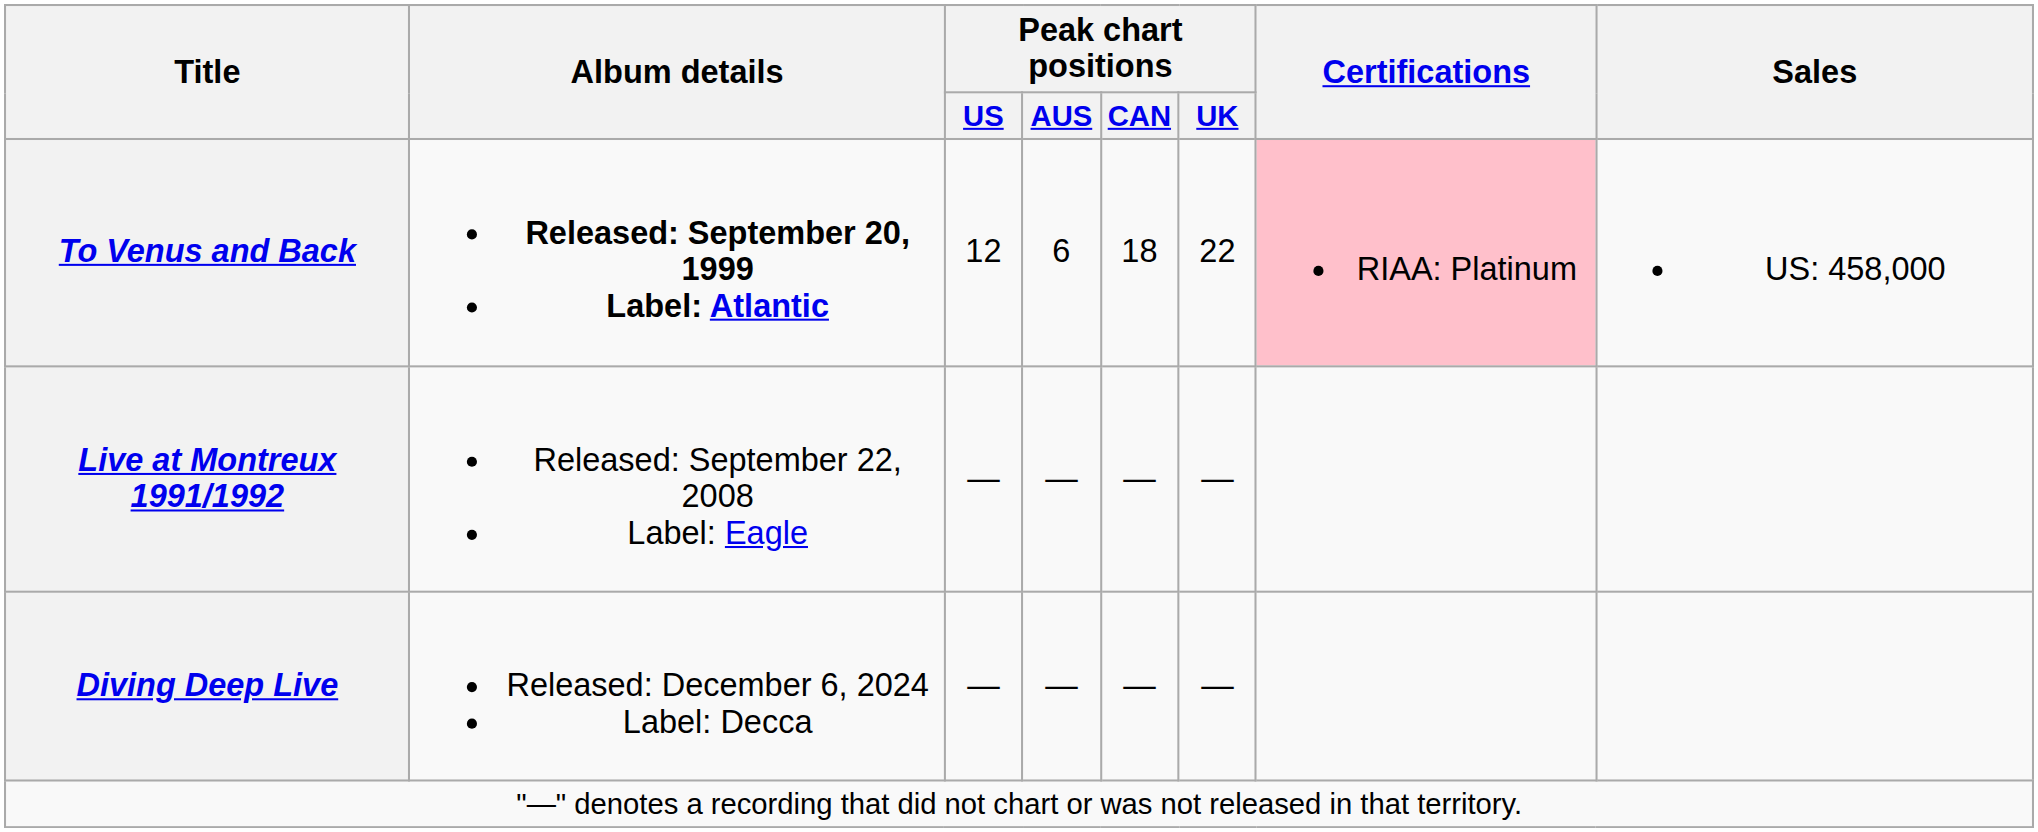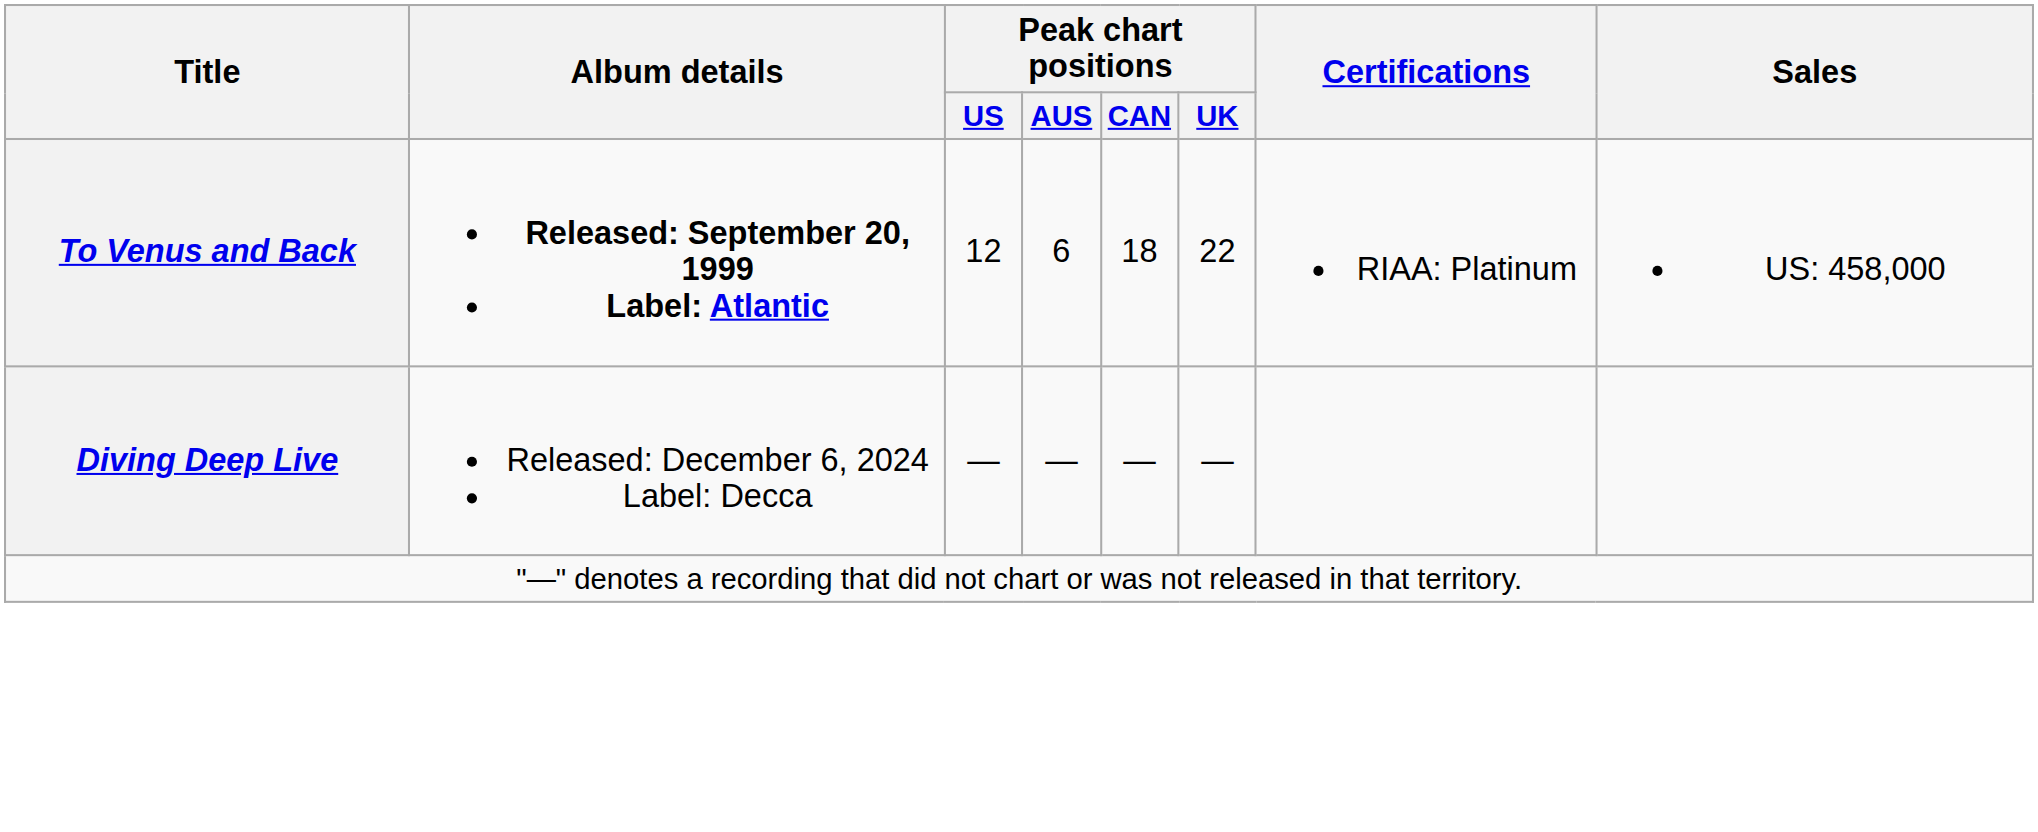 <table class="wikitable plainrowheaders" style="text-align:center;">
 <tr>
 <th scope="col" rowspan="2" style="width:12em;">Title</th>
 <th scope="col" rowspan="2" style="width:16em;">Album details</th>
 <th scope="col" colspan="4">Peak chart positions</th>
 <th scope="col" rowspan="2" style="width:10em;"><a href='#'>Certifications</a></th>
 <th scope="col" rowspan="2" style="width:13em;">Sales</th>
 </tr>
 <tr>
 <th scope="col" style="width:2.2em;font-size:90%;"><a href='#'>US</a><br></th>
 <th scope="col" style="width:2.2em;font-size:90%;"><a href='#'>AUS</a><br></th>
 <th scope="col" style="width:2.2em;font-size:90%;"><a href='#'>CAN</a><br></th>
 <th scope="col" style="width:2.2em;font-size:90%;"><a href='#'>UK</a><br></th>
 </tr>
 <tr>
 <th scope="row"><em><a href='#'>To Venus and Back</a></em></th>
 <td><strong><br><ul><li>Released: September 20, 1999</li><li>Label: <a href='#'>Atlantic</a></li></ul></strong></td>
 <td>12</td>
 <td>6</td>
 <td>18</td>
 <td>22</td>
-<td style="background: pink;"><br><ul><li>RIAA: Platinum</li></ul></td>
+<td><br><ul><li>RIAA: Platinum</li></ul></td>
 <td><br><ul><li>US: 458,000</li></ul></td>
-</tr>
-<tr>
-<th scope="row"><em><a href='#'>Live at Montreux 1991/1992</a></em></th>
-<td><br><ul><li>Released: September 22, 2008</li><li>Label: <a href='#'>Eagle</a></li></ul></td>
-<td>—</td>
-<td>—</td>
-<td>—</td>
-<td>—</td>
-<td></td>
-<td></td>
 </tr>
 <tr>
 <th scope="row"><em><a href='#'>Diving Deep Live</a></em></th>
 <td><br><ul><li>Released: December 6, 2024</li><li>Label: Decca</li></ul></td>
 <td>—</td>
 <td>—</td>
 <td>—</td>
 <td>—</td>
 <td></td>
 </tr>
 <tr>
 <td colspan="8" style="font-size:90%">"—" denotes a recording that did not chart or was not released in that territory.</td>
 </tr>
 </table>
